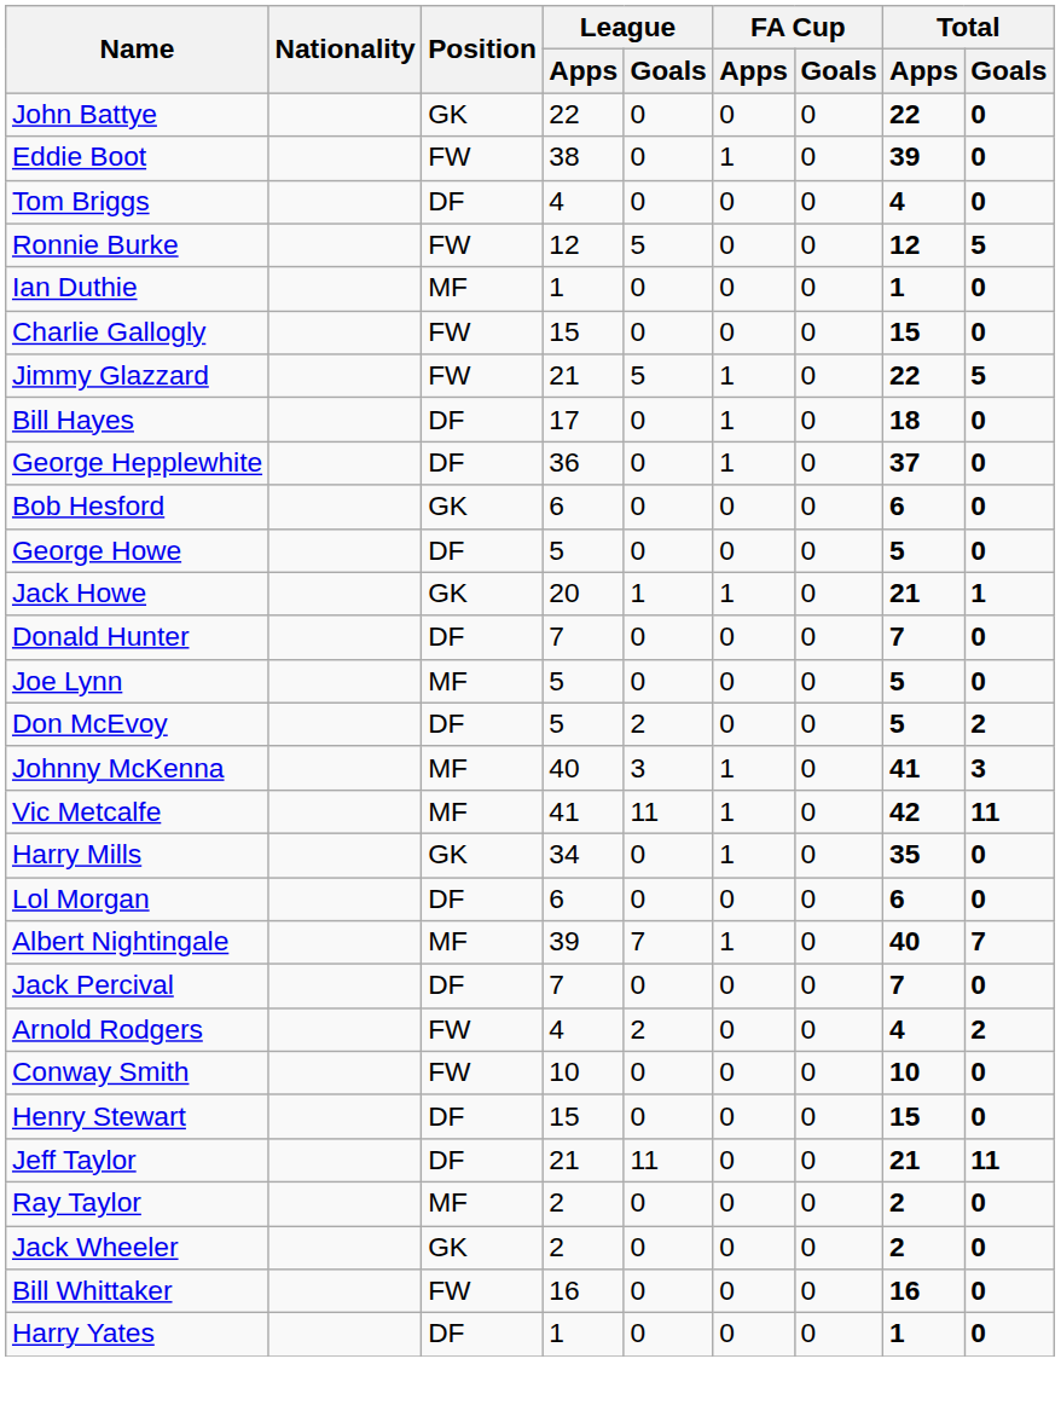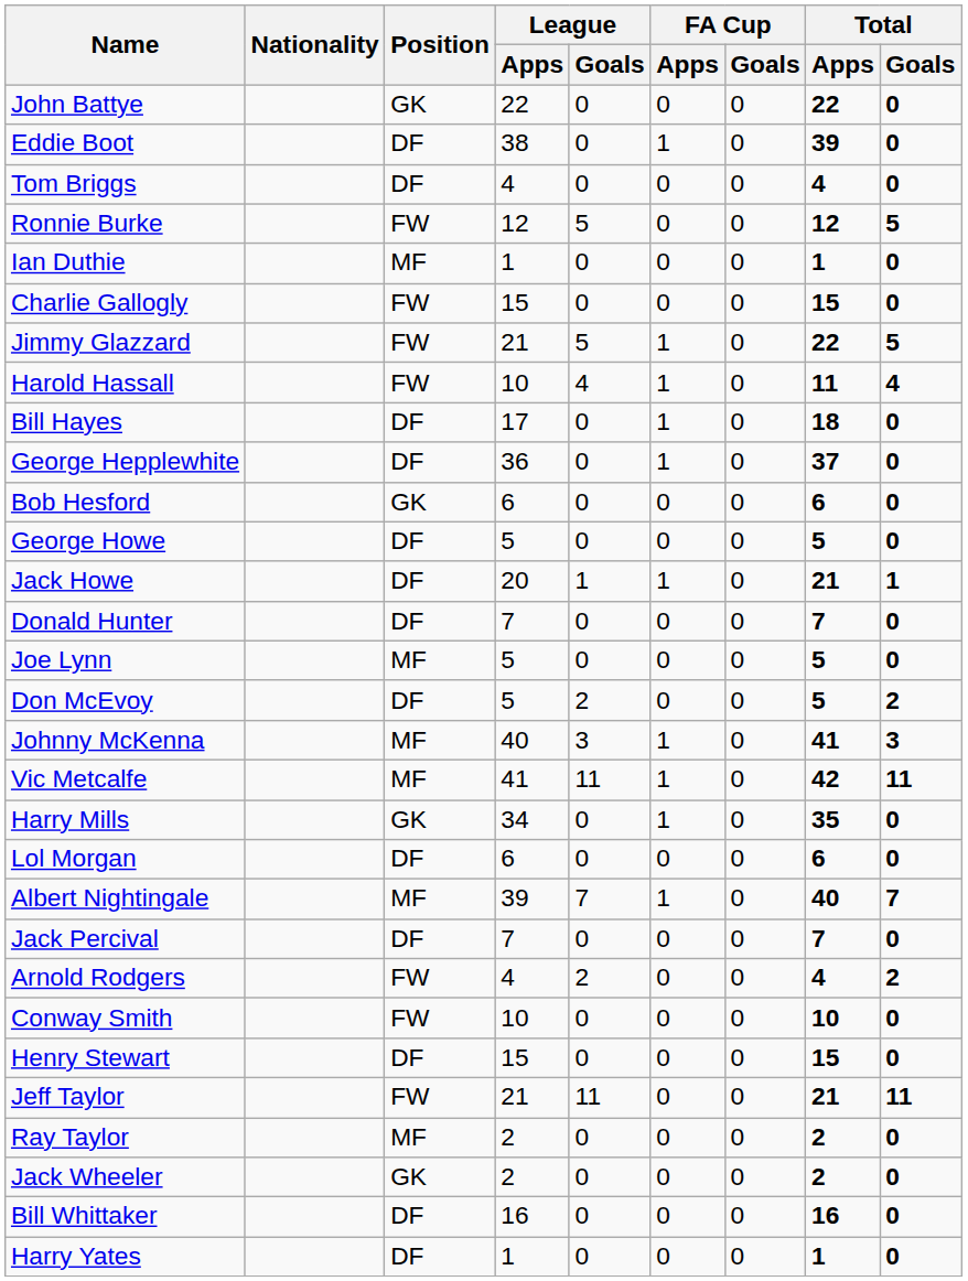 <table class="wikitable sortable">
 <tr>
 <th scope=col rowspan=2>Name</th>
 <th scope=col rowspan=2>Nationality</th>
 <th scope=col rowspan=2>Position</th>
 <th colspan=2>League</th>
 <th colspan=2>FA Cup</th>
 <th colspan=2>Total</th>
 </tr>
 <tr>
 <th>Apps</th>
 <th>Goals</th>
 <th>Apps</th>
 <th>Goals</th>
 <th>Apps</th>
 <th>Goals</th>
 </tr>
 <tr>
 <td><a href='#'>John Battye</a></td>
 <td></td>
 <td>GK</td>
 <td>22</td>
 <td>0</td>
 <td>0</td>
 <td>0</td>
 <td><strong>22</strong></td>
 <td><strong>0</strong></td>
 </tr>
 <tr>
 <td><a href='#'>Eddie Boot</a></td>
 <td></td>
-<td>FW</td>
+<td>DF</td>
 <td>38</td>
 <td>0</td>
 <td>1</td>
 <td>0</td>
 <td><strong>39</strong></td>
 <td><strong>0</strong></td>
 </tr>
 <tr>
 <td><a href='#'>Tom Briggs</a></td>
 <td></td>
 <td>DF</td>
 <td>4</td>
 <td>0</td>
 <td>0</td>
 <td>0</td>
 <td><strong>4</strong></td>
 <td><strong>0</strong></td>
 </tr>
 <tr>
 <td><a href='#'>Ronnie Burke</a></td>
 <td></td>
 <td>FW</td>
 <td>12</td>
 <td>5</td>
 <td>0</td>
 <td>0</td>
 <td><strong>12</strong></td>
 <td><strong>5</strong></td>
 </tr>
 <tr>
 <td><a href='#'>Ian Duthie</a></td>
 <td></td>
 <td>MF</td>
 <td>1</td>
 <td>0</td>
 <td>0</td>
 <td>0</td>
 <td><strong>1</strong></td>
 <td><strong>0</strong></td>
 </tr>
 <tr>
 <td><a href='#'>Charlie Gallogly</a></td>
 <td></td>
 <td>FW</td>
 <td>15</td>
 <td>0</td>
 <td>0</td>
 <td>0</td>
 <td><strong>15</strong></td>
 <td><strong>0</strong></td>
 </tr>
 <tr>
 <td><a href='#'>Jimmy Glazzard</a></td>
 <td></td>
 <td>FW</td>
 <td>21</td>
 <td>5</td>
 <td>1</td>
 <td>0</td>
 <td><strong>22</strong></td>
 <td><strong>5</strong></td>
 </tr>
 <tr>
+<td><a href='#'>Harold Hassall</a></td>
+<td></td>
+<td>FW</td>
+<td>10</td>
+<td>4</td>
+<td>1</td>
+<td>0</td>
+<td><strong>11</strong></td>
+<td><strong>4</strong></td>
+</tr>
+<tr>
 <td><a href='#'>Bill Hayes</a></td>
 <td></td>
 <td>DF</td>
 <td>17</td>
 <td>0</td>
 <td>1</td>
 <td>0</td>
 <td><strong>18</strong></td>
 <td><strong>0</strong></td>
 </tr>
 <tr>
 <td><a href='#'>George Hepplewhite</a></td>
 <td></td>
 <td>DF</td>
 <td>36</td>
 <td>0</td>
 <td>1</td>
 <td>0</td>
 <td><strong>37</strong></td>
 <td><strong>0</strong></td>
 </tr>
 <tr>
 <td><a href='#'>Bob Hesford</a></td>
 <td></td>
 <td>GK</td>
 <td>6</td>
 <td>0</td>
 <td>0</td>
 <td>0</td>
 <td><strong>6</strong></td>
 <td><strong>0</strong></td>
 </tr>
 <tr>
 <td><a href='#'>George Howe</a></td>
 <td></td>
 <td>DF</td>
 <td>5</td>
 <td>0</td>
 <td>0</td>
 <td>0</td>
 <td><strong>5</strong></td>
 <td><strong>0</strong></td>
 </tr>
 <tr>
 <td><a href='#'>Jack Howe</a></td>
 <td></td>
-<td>GK</td>
+<td>DF</td>
 <td>20</td>
 <td>1</td>
 <td>1</td>
 <td>0</td>
 <td><strong>21</strong></td>
 <td><strong>1</strong></td>
 </tr>
 <tr>
 <td><a href='#'>Donald Hunter</a></td>
 <td></td>
 <td>DF</td>
 <td>7</td>
 <td>0</td>
 <td>0</td>
 <td>0</td>
 <td><strong>7</strong></td>
 <td><strong>0</strong></td>
 </tr>
 <tr>
 <td><a href='#'>Joe Lynn</a></td>
 <td></td>
 <td>MF</td>
 <td>5</td>
 <td>0</td>
 <td>0</td>
 <td>0</td>
 <td><strong>5</strong></td>
 <td><strong>0</strong></td>
 </tr>
 <tr>
 <td><a href='#'>Don McEvoy</a></td>
 <td></td>
 <td>DF</td>
 <td>5</td>
 <td>2</td>
 <td>0</td>
 <td>0</td>
 <td><strong>5</strong></td>
 <td><strong>2</strong></td>
 </tr>
 <tr>
 <td><a href='#'>Johnny McKenna</a></td>
 <td></td>
 <td>MF</td>
 <td>40</td>
 <td>3</td>
 <td>1</td>
 <td>0</td>
 <td><strong>41</strong></td>
 <td><strong>3</strong></td>
 </tr>
 <tr>
 <td><a href='#'>Vic Metcalfe</a></td>
 <td></td>
 <td>MF</td>
 <td>41</td>
 <td>11</td>
 <td>1</td>
 <td>0</td>
 <td><strong>42</strong></td>
 <td><strong>11</strong></td>
 </tr>
 <tr>
 <td><a href='#'>Harry Mills</a></td>
 <td></td>
 <td>GK</td>
 <td>34</td>
 <td>0</td>
 <td>1</td>
 <td>0</td>
 <td><strong>35</strong></td>
 <td><strong>0</strong></td>
 </tr>
 <tr>
 <td><a href='#'>Lol Morgan</a></td>
 <td></td>
 <td>DF</td>
 <td>6</td>
 <td>0</td>
 <td>0</td>
 <td>0</td>
 <td><strong>6</strong></td>
 <td><strong>0</strong></td>
 </tr>
 <tr>
 <td><a href='#'>Albert Nightingale</a></td>
 <td></td>
 <td>MF</td>
 <td>39</td>
 <td>7</td>
 <td>1</td>
 <td>0</td>
 <td><strong>40</strong></td>
 <td><strong>7</strong></td>
 </tr>
 <tr>
 <td><a href='#'>Jack Percival</a></td>
 <td></td>
 <td>DF</td>
 <td>7</td>
 <td>0</td>
 <td>0</td>
 <td>0</td>
 <td><strong>7</strong></td>
 <td><strong>0</strong></td>
 </tr>
 <tr>
 <td><a href='#'>Arnold Rodgers</a></td>
 <td></td>
 <td>FW</td>
 <td>4</td>
 <td>2</td>
 <td>0</td>
 <td>0</td>
 <td><strong>4</strong></td>
 <td><strong>2</strong></td>
 </tr>
 <tr>
 <td><a href='#'>Conway Smith</a></td>
 <td></td>
 <td>FW</td>
 <td>10</td>
 <td>0</td>
 <td>0</td>
 <td>0</td>
 <td><strong>10</strong></td>
 <td><strong>0</strong></td>
 </tr>
 <tr>
 <td><a href='#'>Henry Stewart</a></td>
 <td></td>
 <td>DF</td>
 <td>15</td>
 <td>0</td>
 <td>0</td>
 <td>0</td>
 <td><strong>15</strong></td>
 <td><strong>0</strong></td>
 </tr>
 <tr>
 <td><a href='#'>Jeff Taylor</a></td>
 <td></td>
-<td>DF</td>
+<td>FW</td>
 <td>21</td>
 <td>11</td>
 <td>0</td>
 <td>0</td>
 <td><strong>21</strong></td>
 <td><strong>11</strong></td>
 </tr>
 <tr>
 <td><a href='#'>Ray Taylor</a></td>
 <td></td>
 <td>MF</td>
 <td>2</td>
 <td>0</td>
 <td>0</td>
 <td>0</td>
 <td><strong>2</strong></td>
 <td><strong>0</strong></td>
 </tr>
 <tr>
 <td><a href='#'>Jack Wheeler</a></td>
 <td></td>
 <td>GK</td>
 <td>2</td>
 <td>0</td>
 <td>0</td>
 <td>0</td>
 <td><strong>2</strong></td>
 <td><strong>0</strong></td>
 </tr>
 <tr>
 <td><a href='#'>Bill Whittaker</a></td>
 <td></td>
-<td>FW</td>
+<td>DF</td>
 <td>16</td>
 <td>0</td>
 <td>0</td>
 <td>0</td>
 <td><strong>16</strong></td>
 <td><strong>0</strong></td>
 </tr>
 <tr>
 <td><a href='#'>Harry Yates</a></td>
 <td></td>
 <td>DF</td>
 <td>1</td>
 <td>0</td>
 <td>0</td>
 <td>0</td>
 <td><strong>1</strong></td>
 <td><strong>0</strong></td>
 </tr>
 <tr>
 </tr>
 </table>
